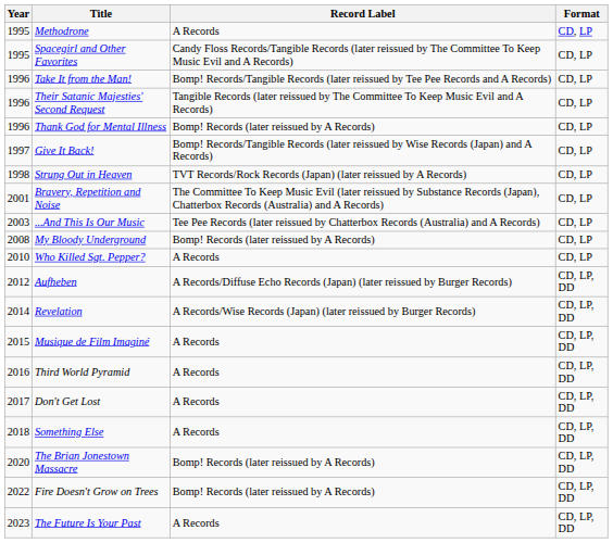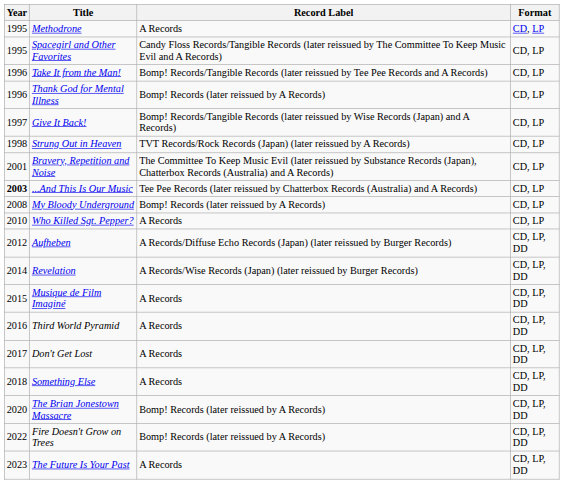 <table class="wikitable">
 <tr>
 <th>Year</th>
 <th>Title</th>
 <th>Record Label</th>
 <th>Format</th>
 </tr>
 <tr>
 <td>1995</td>
 <td style="text-align:left"><em><a href='#'>Methodrone</a></em></td>
 <td>A Records</td>
 <td><a href='#'>CD</a>, <a href='#'>LP</a></td>
 </tr>
 <tr>
 <td>1995</td>
 <td style="text-align:left"><em><a href='#'>Spacegirl and Other Favorites</a></em></td>
 <td>Candy Floss Records/Tangible Records (later reissued by The Committee To Keep Music Evil and A Records)</td>
 <td>CD, LP</td>
 </tr>
 <tr>
 <td>1996</td>
 <td style="text-align:left"><em><a href='#'>Take It from the Man!</a></em></td>
 <td>Bomp! Records/Tangible Records (later reissued by Tee Pee Records and A Records)</td>
 <td>CD, LP</td>
 </tr>
 <tr>
 <td>1996</td>
-<td style="text-align:left"><em><a href='#'>Their Satanic Majesties' Second Request</a></em></td>
-<td>Tangible Records (later reissued by The Committee To Keep Music Evil and A Records)</td>
-<td>CD, LP</td>
-</tr>
-<tr>
-<td>1996</td>
 <td style="text-align:left"><em><a href='#'>Thank God for Mental Illness</a></em></td>
 <td>Bomp! Records (later reissued by A Records)</td>
 <td>CD, LP</td>
 </tr>
 <tr>
 <td>1997</td>
 <td style="text-align:left"><em><a href='#'>Give It Back!</a></em></td>
 <td>Bomp! Records/Tangible Records (later reissued by Wise Records (Japan) and A Records)</td>
 <td>CD, LP</td>
 </tr>
 <tr>
 <td>1998</td>
 <td style="text-align:left"><em><a href='#'>Strung Out in Heaven</a></em></td>
 <td>TVT Records/Rock Records (Japan) (later reissued by A Records)</td>
 <td>CD, LP</td>
 </tr>
 <tr>
 <td>2001</td>
 <td style="text-align:left"><em><a href='#'>Bravery, Repetition and Noise</a></em></td>
 <td>The Committee To Keep Music Evil (later reissued by Substance Records (Japan), Chatterbox Records (Australia) and A Records)</td>
 <td>CD, LP</td>
 </tr>
 <tr>
-<td>2003</td>
+<td><strong>2003</strong></td>
 <td style="text-align:left"><em><a href='#'>...And This Is Our Music</a></em></td>
 <td>Tee Pee Records (later reissued by Chatterbox Records (Australia) and A Records)</td>
 <td>CD, LP</td>
 </tr>
 <tr>
 <td>2008</td>
 <td style="text-align:left"><em><a href='#'>My Bloody Underground</a></em></td>
 <td>Bomp! Records (later reissued by A Records)</td>
 <td>CD, LP</td>
 </tr>
 <tr>
 <td>2010</td>
 <td style="text-align:left"><em><a href='#'>Who Killed Sgt. Pepper?</a></em></td>
 <td>A Records</td>
 <td>CD, LP</td>
 </tr>
 <tr>
 <td>2012</td>
 <td style="text-align:left"><em><a href='#'>Aufheben</a></em></td>
 <td>A Records/Diffuse Echo Records (Japan) (later reissued by Burger Records)</td>
 <td>CD, LP, DD</td>
 </tr>
 <tr>
 <td>2014</td>
 <td style="text-align:left"><em><a href='#'>Revelation</a></em></td>
 <td>A Records/Wise Records (Japan) (later reissued by Burger Records)</td>
 <td>CD, LP, DD</td>
 </tr>
 <tr>
 <td>2015</td>
 <td style="text-align:left"><em><a href='#'>Musique de Film Imaginé</a></em></td>
 <td>A Records</td>
 <td>CD, LP, DD</td>
 </tr>
 <tr>
 <td>2016</td>
 <td style="text-align:left"><em>Third World Pyramid</em></td>
 <td>A Records</td>
 <td>CD, LP, DD</td>
 </tr>
 <tr>
 <td>2017</td>
 <td style="text-align:left"><em>Don't Get Lost</em></td>
 <td>A Records</td>
 <td>CD, LP, DD</td>
 </tr>
 <tr>
 <td>2018</td>
 <td style="text-align:left"><em><a href='#'>Something Else</a></em></td>
 <td>A Records</td>
 <td>CD, LP, DD</td>
 </tr>
 <tr>
 <td>2020</td>
 <td style="text-align:left"><em><a href='#'>The Brian Jonestown Massacre</a></em></td>
 <td>Bomp! Records (later reissued by A Records)</td>
 <td>CD, LP, DD</td>
 </tr>
 <tr>
 <td>2022</td>
 <td style="text-align:left"><em>Fire Doesn't Grow on Trees</em></td>
 <td>Bomp! Records (later reissued by A Records)</td>
 <td>CD, LP, DD</td>
 </tr>
 <tr>
 <td>2023</td>
 <td style="text-align:left"><em><a href='#'>The Future Is Your Past</a></em></td>
 <td>A Records</td>
 <td>CD, LP, DD</td>
 </tr>
 </table>
